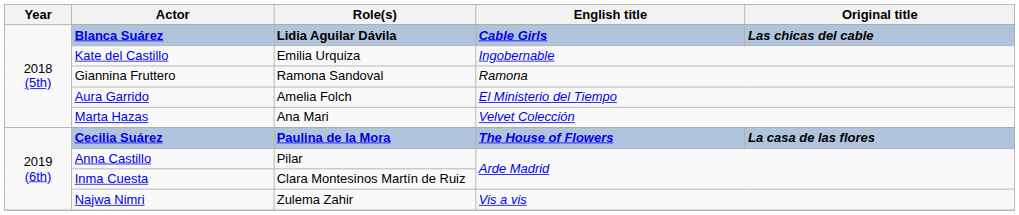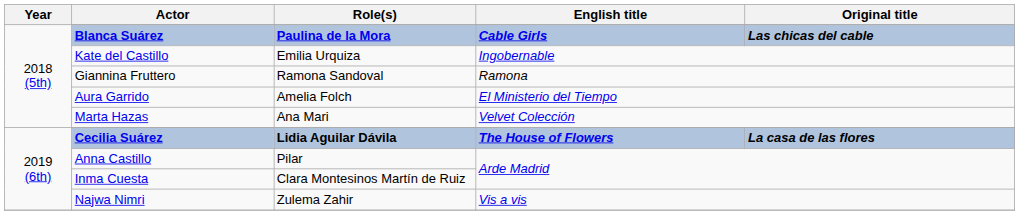 <table class="wikitable sortable" style="text-align:left;">
 <tr>
 <th scope="col" style="width:5%;">Year</th>
 <th scope="col" style="width:15%;">Actor</th>
 <th scope="col" style="width:15%;">Role(s)</th>
 <th scope="col" style="width:20%;">English title</th>
 <th scope="col" style="width:20%;">Original title</th>
 </tr>
 <tr>
 <td rowspan="6" style="text-align:center;">2018<br><a href='#'>(5th)</a></td>
 </tr>
 <tr>
 <td style="background:#B0C4DE;"> <strong><a href='#'>Blanca Suárez</a></strong></td>
-<td style="background:#B0C4DE;"><strong>Lidia Aguilar Dávila</strong></td>
+<td style="background:#B0C4DE;"><strong><a href='#'>Paulina de la Mora</a></strong></td>
 <td style="background:#B0C4DE;"><strong><em><a href='#'>Cable Girls</a></em></strong></td>
 <td style="background:#B0C4DE;"><strong><em>Las chicas del cable</em></strong></td>
 </tr>
 <tr>
 <td> <a href='#'>Kate del Castillo</a></td>
 <td>Emilia Urquiza</td>
 <td colspan="2"><em><a href='#'>Ingobernable</a></em></td>
 </tr>
 <tr>
 <td> Giannina Fruttero</td>
 <td>Ramona Sandoval</td>
 <td colspan="2"><em>Ramona</em></td>
 </tr>
 <tr>
 <td> <a href='#'>Aura Garrido</a></td>
 <td>Amelia Folch</td>
 <td colspan="2"><em><a href='#'>El Ministerio del Tiempo</a></em></td>
 </tr>
 <tr>
 <td> <a href='#'>Marta Hazas</a></td>
 <td>Ana Mari</td>
 <td colspan="2"><em><a href='#'>Velvet Colección</a></em></td>
 </tr>
 <tr>
 <td rowspan="5" style="text-align:center;">2019<br><a href='#'>(6th)</a><br></td>
 </tr>
 <tr>
 <td style="background:#B0C4DE;"> <strong><a href='#'>Cecilia Suárez</a></strong></td>
-<td style="background:#B0C4DE;"><strong><a href='#'>Paulina de la Mora</a></strong></td>
+<td style="background:#B0C4DE;"><strong>Lidia Aguilar Dávila</strong></td>
 <td style="background:#B0C4DE;"><strong><em><a href='#'>The House of Flowers</a></em></strong></td>
 <td style="background:#B0C4DE;"><strong><em>La casa de las flores</em></strong></td>
 </tr>
 <tr>
 <td> <a href='#'>Anna Castillo</a></td>
 <td>Pilar</td>
 <td colspan="2" rowspan="2"><em><a href='#'>Arde Madrid</a></em></td>
 </tr>
 <tr>
 <td> <a href='#'>Inma Cuesta</a></td>
 <td>Clara Montesinos Martín de Ruiz</td>
 </tr>
 <tr>
 <td> <a href='#'>Najwa Nimri</a></td>
 <td>Zulema Zahir</td>
 <td colspan="2"><em><a href='#'>Vis a vis</a></em></td>
 </tr>
 <tr>
 </tr>
 </table>
